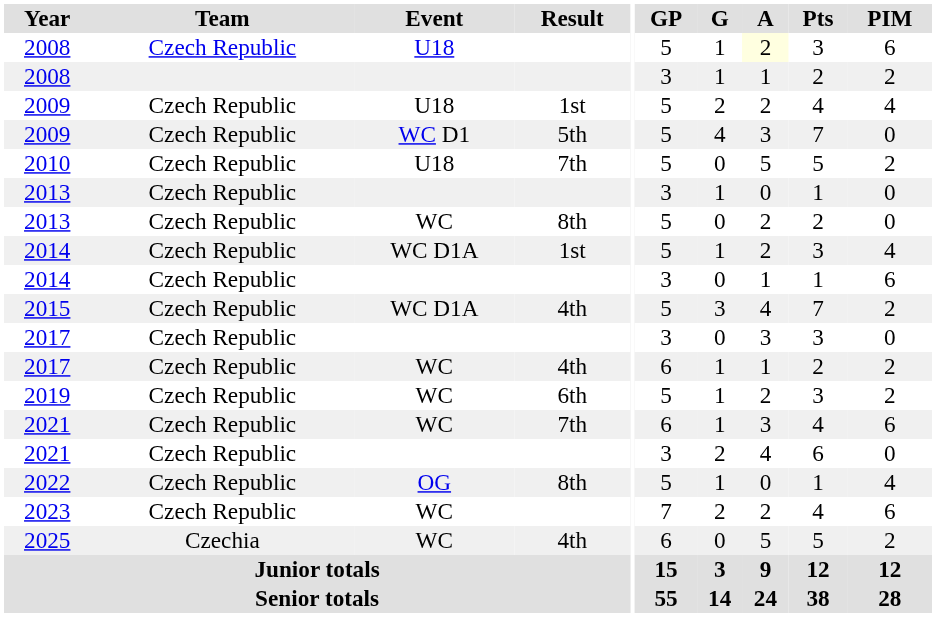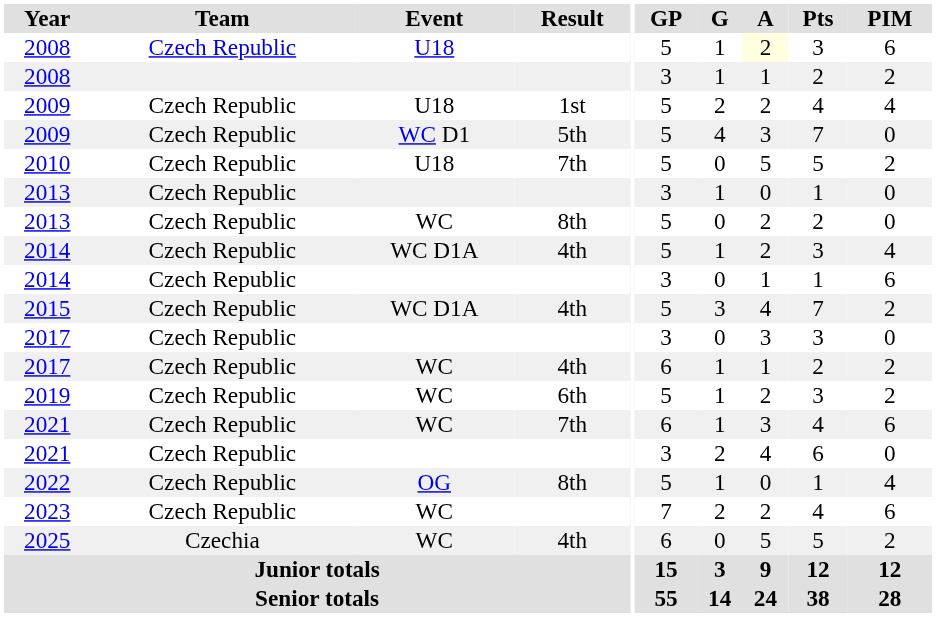 <table border="0" cellpadding="1" cellspacing="0" style="text-align:center; width:40em">
 <tr ALIGN="center" bgcolor="#e0e0e0">
 <th>Year</th>
 <th>Team</th>
 <th>Event</th>
 <th>Result</th>
 <th rowspan="99" bgcolor="#ffffff"></th>
 <th>GP</th>
 <th>G</th>
 <th>A</th>
 <th>Pts</th>
 <th>PIM</th>
 </tr>
 <tr>
 <td><a href='#'>2008</a></td>
 <td><a href='#'>Czech Republic</a></td>
 <td><a href='#'>U18</a></td>
 <td></td>
 <td>5</td>
 <td>1</td>
 <td style="background: lightyellow;">2</td>
 <td>3</td>
 <td>6</td>
 </tr>
 <tr bgcolor="#f0f0f0">
 <td><a href='#'>2008</a></td>
 <td></td>
 <td></td>
 <td></td>
 <td>3</td>
 <td>1</td>
 <td>1</td>
 <td>2</td>
 <td>2</td>
 </tr>
 <tr>
 <td><a href='#'>2009</a></td>
 <td>Czech Republic</td>
 <td>U18</td>
 <td>1st</td>
 <td>5</td>
 <td>2</td>
 <td>2</td>
 <td>4</td>
 <td>4</td>
 </tr>
 <tr bgcolor="#f0f0f0">
 <td><a href='#'>2009</a></td>
 <td>Czech Republic</td>
 <td><a href='#'>WC</a> D1</td>
 <td>5th</td>
 <td>5</td>
 <td>4</td>
 <td>3</td>
 <td>7</td>
 <td>0</td>
 </tr>
 <tr>
 <td><a href='#'>2010</a></td>
 <td>Czech Republic</td>
 <td>U18</td>
 <td>7th</td>
 <td>5</td>
 <td>0</td>
 <td>5</td>
 <td>5</td>
 <td>2</td>
 </tr>
 <tr bgcolor="#f0f0f0">
 <td><a href='#'>2013</a></td>
 <td>Czech Republic</td>
 <td></td>
 <td></td>
 <td>3</td>
 <td>1</td>
 <td>0</td>
 <td>1</td>
 <td>0</td>
 </tr>
 <tr>
 <td><a href='#'>2013</a></td>
 <td>Czech Republic</td>
 <td>WC</td>
 <td>8th</td>
 <td>5</td>
 <td>0</td>
 <td>2</td>
 <td>2</td>
 <td>0</td>
 </tr>
 <tr bgcolor="#f0f0f0">
 <td><a href='#'>2014</a></td>
 <td>Czech Republic</td>
 <td>WC D1A</td>
-<td>1st</td>
+<td>4th</td>
 <td>5</td>
 <td>1</td>
 <td>2</td>
 <td>3</td>
 <td>4</td>
 </tr>
 <tr>
 <td><a href='#'>2014</a></td>
 <td>Czech Republic</td>
 <td></td>
 <td></td>
 <td>3</td>
 <td>0</td>
 <td>1</td>
 <td>1</td>
 <td>6</td>
 </tr>
 <tr bgcolor="#f0f0f0">
 <td><a href='#'>2015</a></td>
 <td>Czech Republic</td>
 <td>WC D1A</td>
 <td>4th</td>
 <td>5</td>
 <td>3</td>
 <td>4</td>
 <td>7</td>
 <td>2</td>
 </tr>
 <tr>
 <td><a href='#'>2017</a></td>
 <td>Czech Republic</td>
 <td></td>
 <td></td>
 <td>3</td>
 <td>0</td>
 <td>3</td>
 <td>3</td>
 <td>0</td>
 </tr>
 <tr bgcolor="#f0f0f0">
 <td><a href='#'>2017</a></td>
 <td>Czech Republic</td>
 <td>WC</td>
 <td>4th</td>
 <td>6</td>
 <td>1</td>
 <td>1</td>
 <td>2</td>
 <td>2</td>
 </tr>
 <tr>
 <td><a href='#'>2019</a></td>
 <td>Czech Republic</td>
 <td>WC</td>
 <td>6th</td>
 <td>5</td>
 <td>1</td>
 <td>2</td>
 <td>3</td>
 <td>2</td>
 </tr>
 <tr bgcolor="#f0f0f0">
 <td><a href='#'>2021</a></td>
 <td>Czech Republic</td>
 <td>WC</td>
 <td>7th</td>
 <td>6</td>
 <td>1</td>
 <td>3</td>
 <td>4</td>
 <td>6</td>
 </tr>
 <tr>
 <td><a href='#'>2021</a></td>
 <td>Czech Republic</td>
 <td></td>
 <td></td>
 <td>3</td>
 <td>2</td>
 <td>4</td>
 <td>6</td>
 <td>0</td>
 </tr>
 <tr bgcolor="#f0f0f0">
 <td><a href='#'>2022</a></td>
 <td>Czech Republic</td>
 <td><a href='#'>OG</a></td>
 <td>8th</td>
 <td>5</td>
 <td>1</td>
 <td>0</td>
 <td>1</td>
 <td>4</td>
 </tr>
 <tr>
 <td><a href='#'>2023</a></td>
 <td>Czech Republic</td>
 <td>WC</td>
 <td></td>
 <td>7</td>
 <td>2</td>
 <td>2</td>
 <td>4</td>
 <td>6</td>
 </tr>
 <tr bgcolor="#f0f0f0">
 <td><a href='#'>2025</a></td>
 <td>Czechia</td>
 <td>WC</td>
 <td>4th</td>
 <td>6</td>
 <td>0</td>
 <td>5</td>
 <td>5</td>
 <td>2</td>
 </tr>
 <tr align="centre" bgcolor="#e0e0e0">
 <th colspan="4">Junior totals</th>
 <th>15</th>
 <th>3</th>
 <th>9</th>
 <th>12</th>
 <th>12</th>
 </tr>
 <tr align="centre" bgcolor="#e0e0e0">
 <th colspan="4">Senior totals</th>
 <th>55</th>
 <th>14</th>
 <th>24</th>
 <th>38</th>
 <th>28</th>
 </tr>
 </table>
